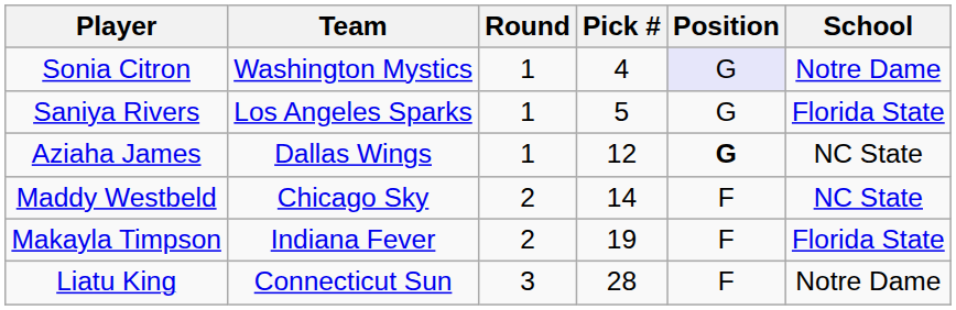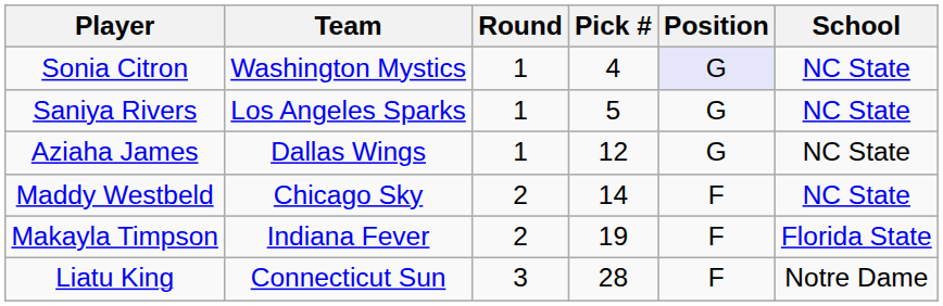 <table class="wikitable" style="text-align:center;">
 <tr>
 <th>Player</th>
 <th>Team</th>
 <th>Round</th>
 <th>Pick #</th>
 <th>Position</th>
 <th>School</th>
 </tr>
 <tr>
 <td><a href='#'>Sonia Citron</a></td>
 <td><a href='#'>Washington Mystics</a></td>
 <td>1</td>
 <td>4</td>
 <td style="background: lavender;">G</td>
-<td><a href='#'>Notre Dame</a></td>
+<td><a href='#'>NC State</a></td>
 </tr>
 <tr>
 <td><a href='#'>Saniya Rivers</a></td>
 <td><a href='#'>Los Angeles Sparks</a></td>
 <td>1</td>
 <td>5</td>
 <td>G</td>
-<td><a href='#'>Florida State</a></td>
+<td><a href='#'>NC State</a></td>
 </tr>
 <tr>
 <td><a href='#'>Aziaha James</a></td>
 <td><a href='#'>Dallas Wings</a></td>
 <td>1</td>
 <td>12</td>
-<td><strong>G</strong></td>
+<td>G</td>
 <td>NC State</td>
 </tr>
 <tr>
 <td><a href='#'>Maddy Westbeld</a></td>
 <td><a href='#'>Chicago Sky</a></td>
 <td>2</td>
 <td>14</td>
 <td>F</td>
 <td><a href='#'>NC State</a></td>
 </tr>
 <tr>
 <td><a href='#'>Makayla Timpson</a></td>
 <td><a href='#'>Indiana Fever</a></td>
 <td>2</td>
 <td>19</td>
 <td>F</td>
 <td><a href='#'>Florida State</a></td>
 </tr>
 <tr>
 <td><a href='#'>Liatu King</a></td>
 <td><a href='#'>Connecticut Sun</a></td>
 <td>3</td>
 <td>28</td>
 <td>F</td>
 <td>Notre Dame</td>
 </tr>
 </table>
